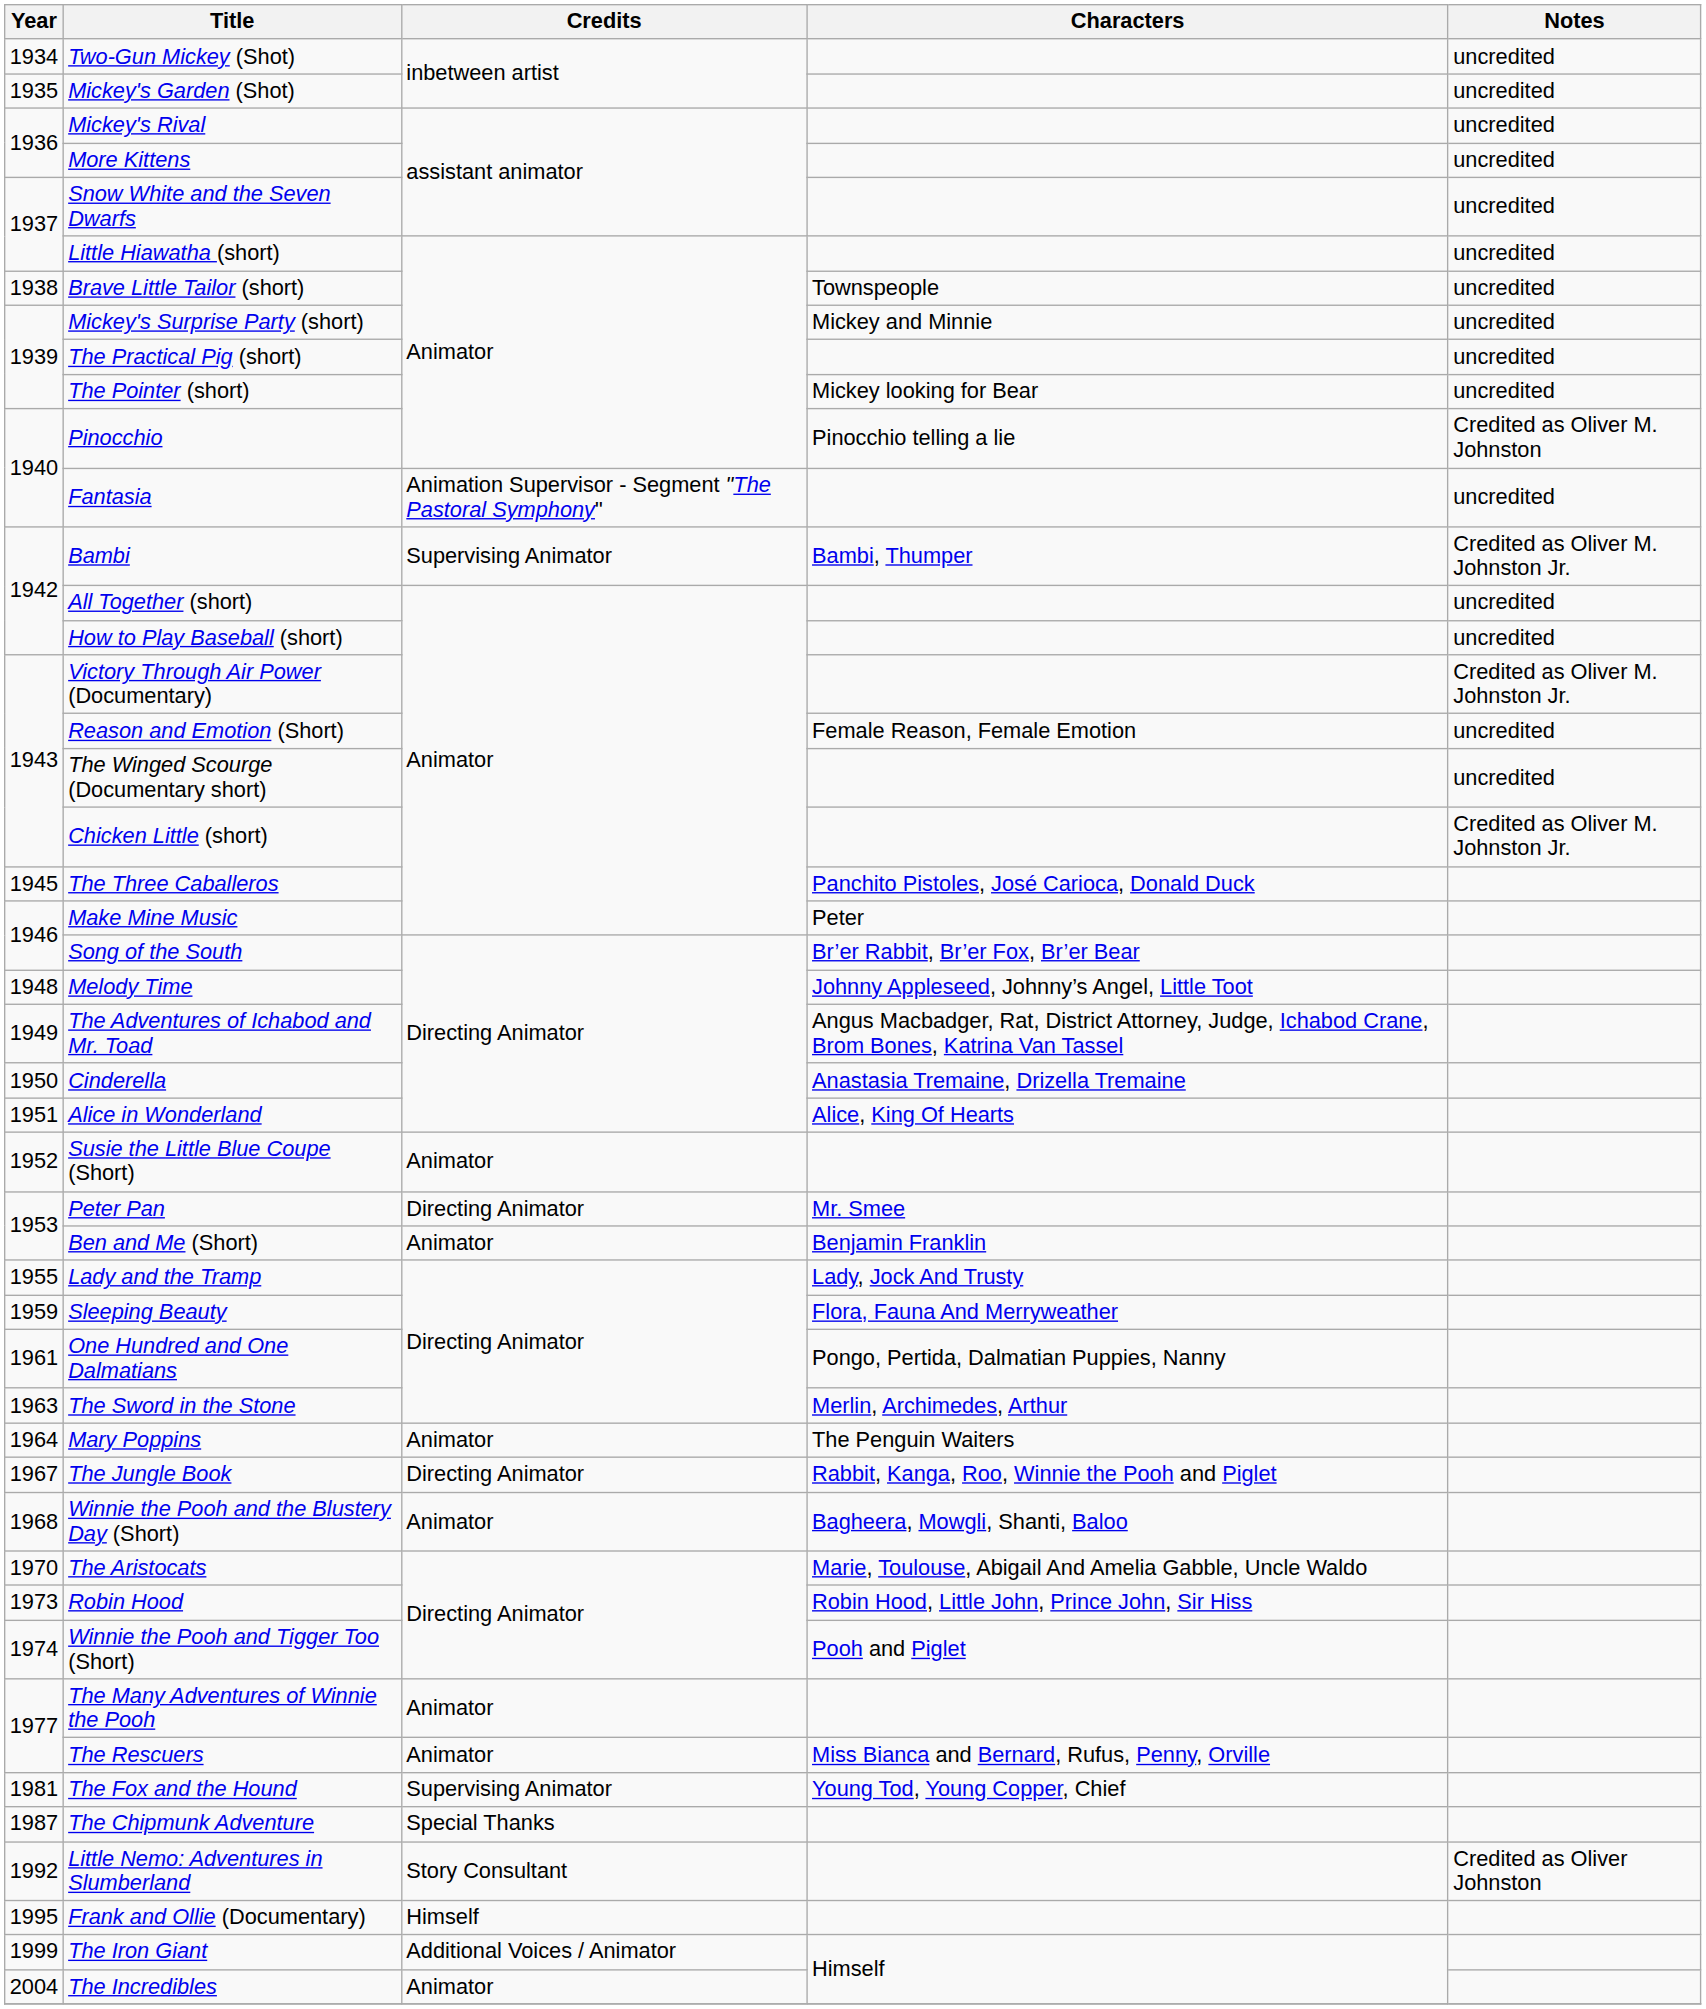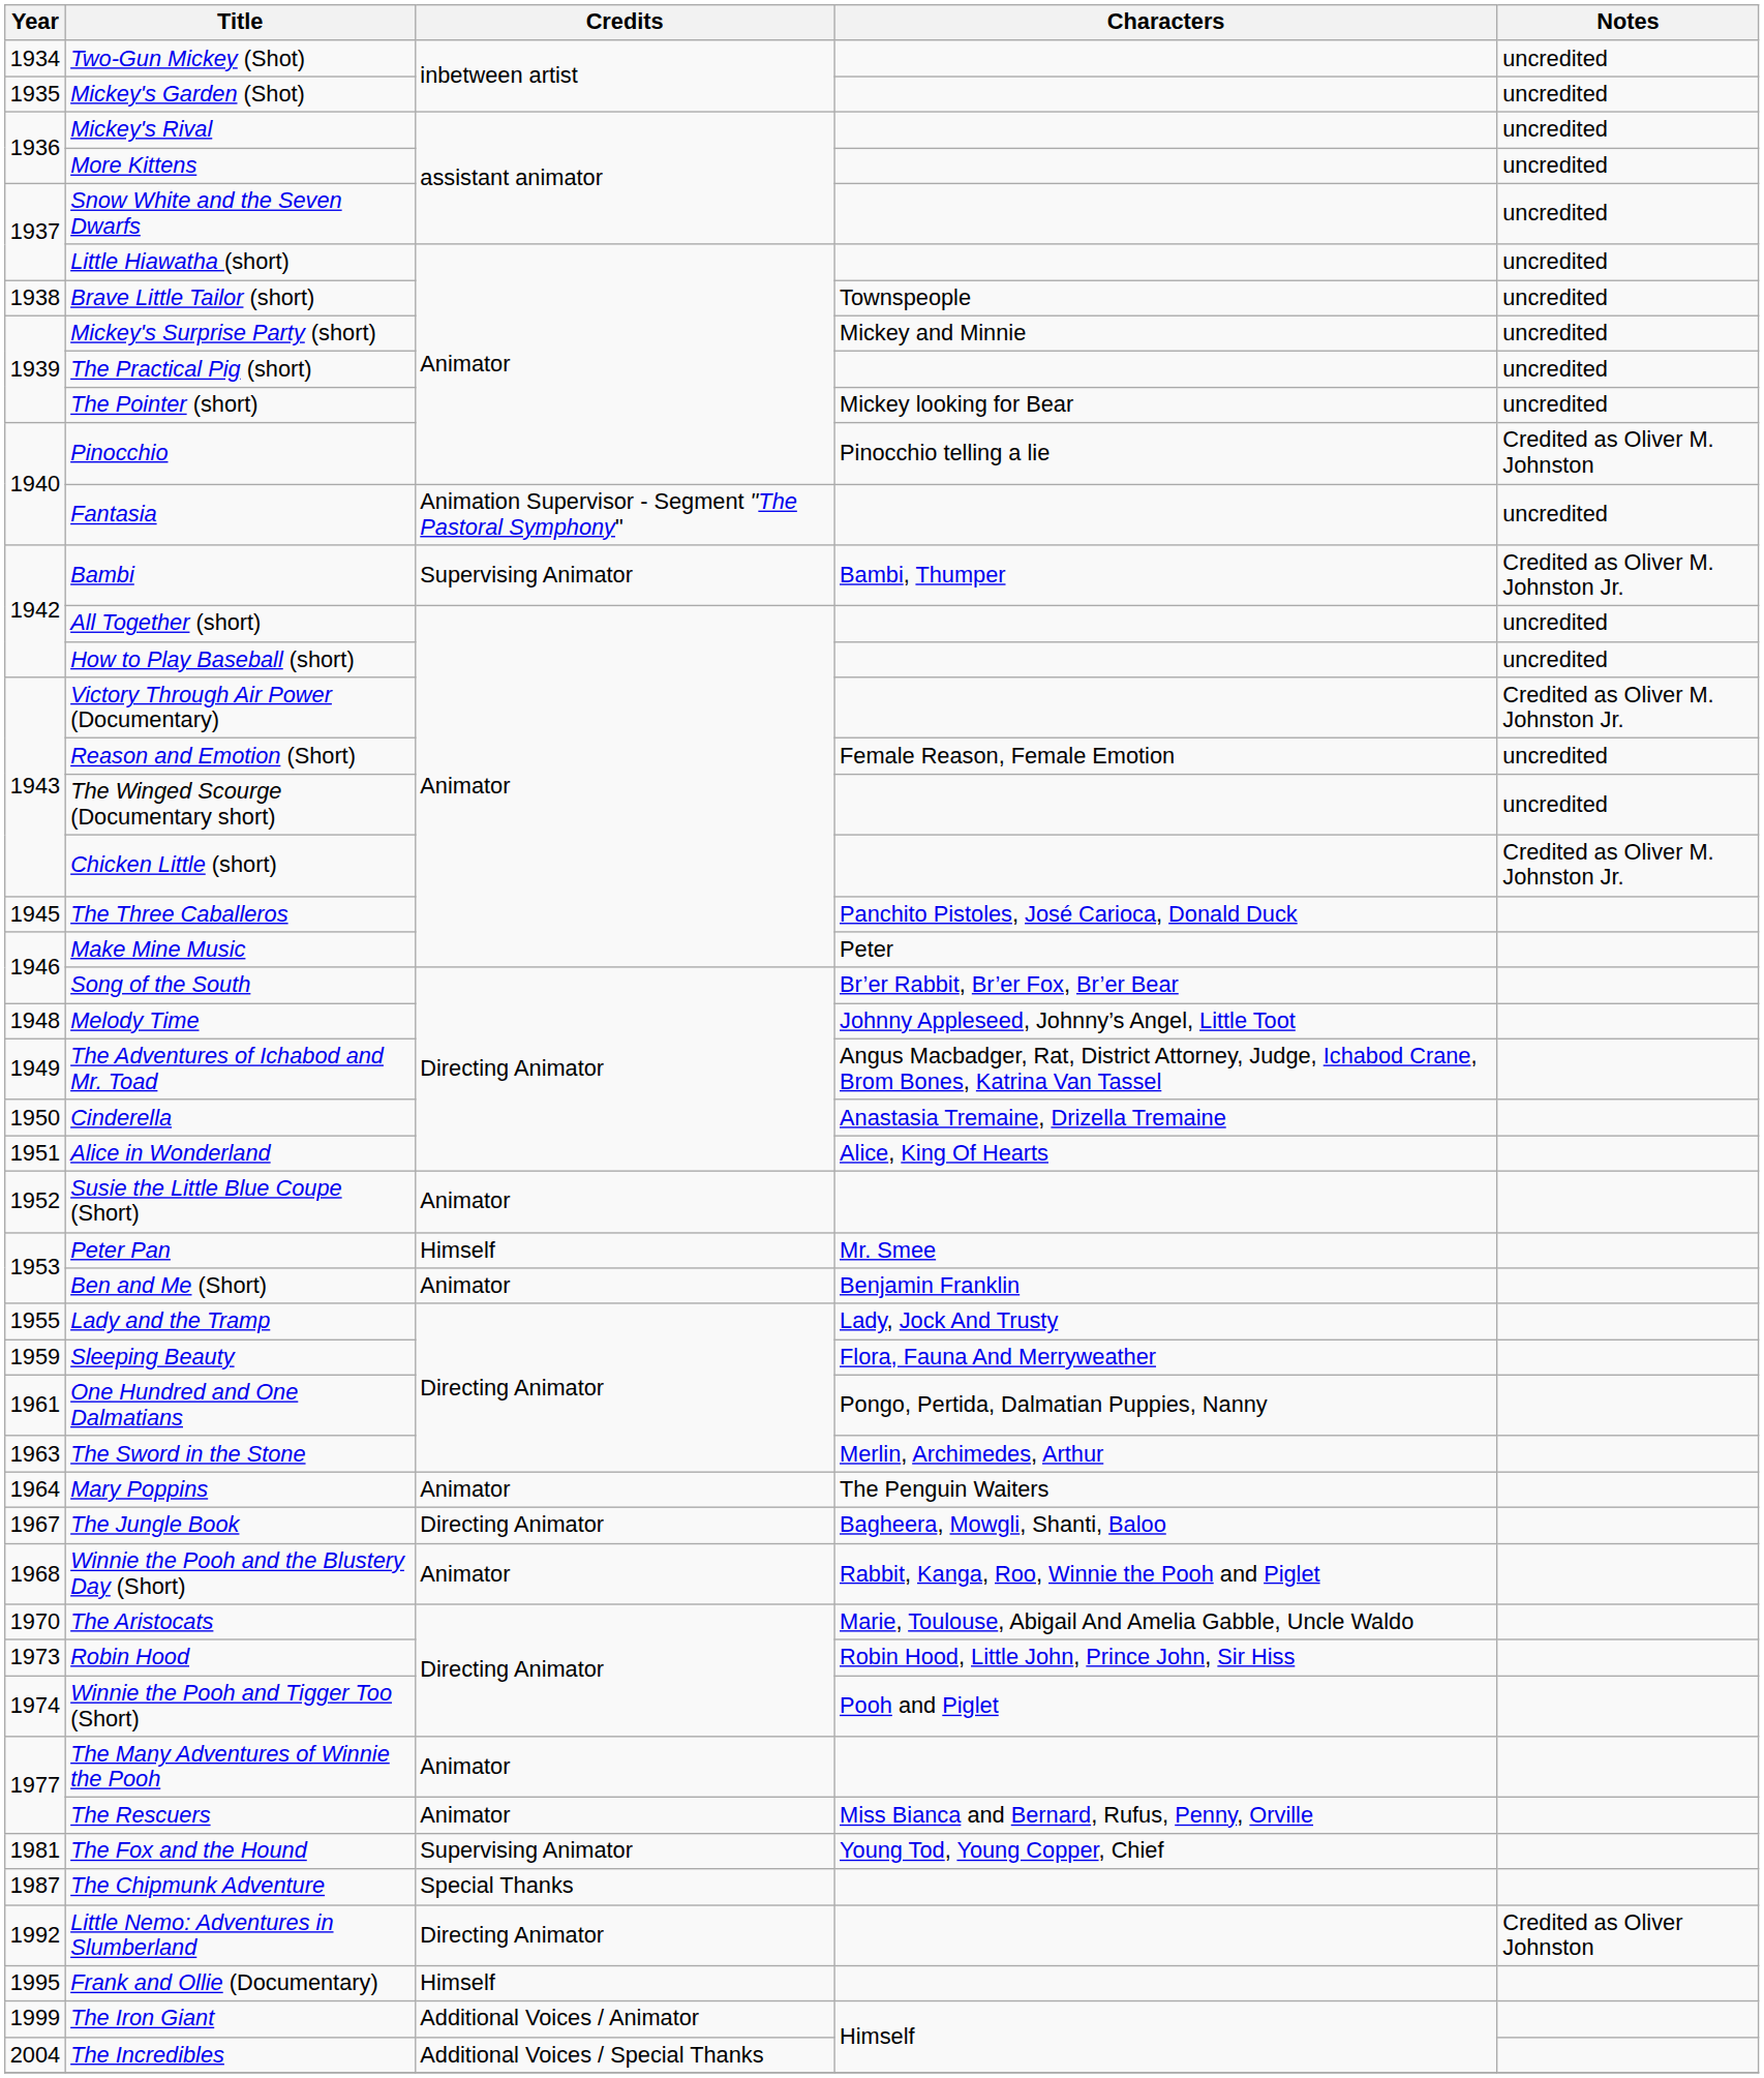 <table class="wikitable sortable">
 <tr>
 <th>Year</th>
 <th>Title</th>
 <th>Credits</th>
 <th>Characters</th>
 <th>Notes</th>
 </tr>
 <tr>
 <td>1934</td>
 <td><em><a href='#'>Two-Gun Mickey</a></em> (Shot)</td>
 <td rowspan="2">inbetween artist</td>
 <td></td>
 <td>uncredited</td>
 </tr>
 <tr>
 <td>1935</td>
 <td><em><a href='#'>Mickey's Garden</a></em> (Shot)</td>
 <td></td>
 <td>uncredited</td>
 </tr>
 <tr>
 <td rowspan="2">1936</td>
 <td><em><a href='#'>Mickey's Rival </a></em></td>
 <td rowspan="3">assistant animator</td>
 <td></td>
 <td>uncredited</td>
 </tr>
 <tr>
 <td><em><a href='#'>More Kittens</a></em></td>
 <td></td>
 <td>uncredited</td>
 </tr>
 <tr>
 <td rowspan="2">1937</td>
 <td><em><a href='#'>Snow White and the Seven Dwarfs</a></em></td>
 <td></td>
 <td>uncredited</td>
 </tr>
 <tr>
 <td><em><a href='#'>Little Hiawatha </a></em> (short)</td>
 <td rowspan="6">Animator</td>
 <td></td>
 <td>uncredited</td>
 </tr>
 <tr>
 <td>1938</td>
 <td><em><a href='#'>Brave Little Tailor</a></em> (short)</td>
 <td>Townspeople</td>
 <td>uncredited</td>
 </tr>
 <tr>
 <td rowspan="3">1939</td>
 <td><em><a href='#'>Mickey's Surprise Party</a></em> (short)</td>
 <td>Mickey and Minnie</td>
 <td>uncredited</td>
 </tr>
 <tr>
 <td><em><a href='#'>The Practical Pig</a></em> (short)</td>
 <td></td>
 <td>uncredited</td>
 </tr>
 <tr>
 <td><em><a href='#'>The Pointer</a></em> (short)</td>
 <td>Mickey looking for Bear</td>
 <td>uncredited</td>
 </tr>
 <tr>
 <td rowspan="2">1940</td>
 <td><em><a href='#'>Pinocchio</a></em></td>
 <td>Pinocchio telling a lie</td>
 <td>Credited as Oliver M. Johnston</td>
 </tr>
 <tr>
 <td><em><a href='#'>Fantasia</a></em></td>
 <td>Animation Supervisor - Segment <em>"<a href='#'>The Pastoral Symphony</a></em>"</td>
 <td></td>
 <td>uncredited</td>
 </tr>
 <tr>
 <td rowspan="3">1942</td>
 <td><em><a href='#'>Bambi</a></em></td>
 <td>Supervising Animator</td>
 <td><a href='#'>Bambi</a>, <a href='#'>Thumper</a></td>
 <td>Credited as Oliver M. Johnston Jr.</td>
 </tr>
 <tr>
 <td><em><a href='#'>All Together</a></em> (short)</td>
 <td rowspan="8">Animator</td>
 <td></td>
 <td>uncredited</td>
 </tr>
 <tr>
 <td><em><a href='#'>How to Play Baseball</a></em> (short)</td>
 <td></td>
 <td>uncredited</td>
 </tr>
 <tr>
 <td rowspan="4">1943</td>
 <td><em><a href='#'>Victory Through Air Power</a></em> (Documentary)</td>
 <td></td>
 <td>Credited as Oliver M. Johnston Jr.</td>
 </tr>
 <tr>
 <td><em><a href='#'>Reason and Emotion</a></em> (Short)</td>
 <td>Female Reason, Female Emotion</td>
 <td>uncredited</td>
 </tr>
 <tr>
 <td><em>The Winged Scourge</em> (Documentary short)</td>
 <td></td>
 <td>uncredited</td>
 </tr>
 <tr>
 <td><em><a href='#'>Chicken Little</a></em> (short)</td>
 <td></td>
 <td>Credited as Oliver M. Johnston Jr.</td>
 </tr>
 <tr>
 <td>1945</td>
 <td><em><a href='#'>The Three Caballeros</a></em></td>
 <td><a href='#'>Panchito Pistoles</a>, <a href='#'>José Carioca</a>, <a href='#'>Donald Duck</a></td>
 <td></td>
 </tr>
 <tr>
 <td rowspan="2">1946</td>
 <td><em><a href='#'>Make Mine Music</a></em></td>
 <td>Peter</td>
 <td></td>
 </tr>
 <tr>
 <td><em><a href='#'>Song of the South</a></em></td>
 <td rowspan="5">Directing Animator</td>
 <td><a href='#'>Br’er Rabbit</a>, <a href='#'>Br’er Fox</a>, <a href='#'>Br’er Bear</a></td>
 <td></td>
 </tr>
 <tr>
 <td>1948</td>
 <td><em><a href='#'>Melody Time</a></em></td>
 <td><a href='#'>Johnny Appleseed</a>, Johnny’s Angel, <a href='#'>Little Toot</a></td>
 <td></td>
 </tr>
 <tr>
 <td>1949</td>
 <td><em><a href='#'>The Adventures of Ichabod and Mr. Toad</a></em></td>
 <td>Angus Macbadger, Rat, District Attorney, Judge, <a href='#'>Ichabod Crane</a>, <a href='#'>Brom Bones</a>, <a href='#'>Katrina Van Tassel</a></td>
 <td></td>
 </tr>
 <tr>
 <td>1950</td>
 <td><em><a href='#'>Cinderella</a></em></td>
 <td><a href='#'>Anastasia Tremaine</a>, <a href='#'>Drizella Tremaine</a></td>
 <td></td>
 </tr>
 <tr>
 <td>1951</td>
 <td><em><a href='#'>Alice in Wonderland</a></em></td>
 <td><a href='#'>Alice</a>, <a href='#'>King Of Hearts</a></td>
 <td></td>
 </tr>
 <tr>
 <td>1952</td>
 <td><em><a href='#'>Susie the Little Blue Coupe</a></em> (Short)</td>
 <td>Animator</td>
 <td></td>
 <td></td>
 </tr>
 <tr>
 <td rowspan="2">1953</td>
 <td><em><a href='#'>Peter Pan</a></em></td>
-<td>Directing Animator</td>
+<td>Himself</td>
 <td><a href='#'>Mr. Smee</a></td>
 <td></td>
 </tr>
 <tr>
 <td><em><a href='#'>Ben and Me</a></em> (Short)</td>
 <td>Animator</td>
 <td><a href='#'>Benjamin Franklin</a></td>
 <td></td>
 </tr>
 <tr>
 <td>1955</td>
 <td><em><a href='#'>Lady and the Tramp</a></em></td>
 <td rowspan="4">Directing Animator</td>
 <td><a href='#'>Lady</a>, <a href='#'>Jock And Trusty</a></td>
 <td></td>
 </tr>
 <tr>
 <td>1959</td>
 <td><em><a href='#'>Sleeping Beauty</a></em></td>
 <td><a href='#'>Flora, Fauna And Merryweather</a></td>
 <td></td>
 </tr>
 <tr>
 <td>1961</td>
 <td><em><a href='#'>One Hundred and One Dalmatians</a></em></td>
 <td>Pongo, Pertida, Dalmatian Puppies, Nanny</td>
 <td></td>
 </tr>
 <tr>
 <td>1963</td>
 <td><em><a href='#'>The Sword in the Stone</a></em></td>
 <td><a href='#'>Merlin</a>, <a href='#'>Archimedes</a>, <a href='#'>Arthur</a></td>
 <td></td>
 </tr>
 <tr>
 <td>1964</td>
 <td><em><a href='#'>Mary Poppins</a></em></td>
 <td>Animator</td>
 <td>The Penguin Waiters</td>
 <td></td>
 </tr>
 <tr>
 <td>1967</td>
 <td><em><a href='#'>The Jungle Book</a></em></td>
 <td>Directing Animator</td>
-<td><a href='#'>Rabbit</a>, <a href='#'>Kanga</a>, <a href='#'>Roo</a>, <a href='#'>Winnie the Pooh</a> and <a href='#'>Piglet</a></td>
+<td><a href='#'>Bagheera</a>, <a href='#'>Mowgli</a>, Shanti, <a href='#'>Baloo</a></td>
 <td></td>
 </tr>
 <tr>
 <td>1968</td>
 <td><em><a href='#'>Winnie the Pooh and the Blustery Day</a></em> (Short)</td>
 <td>Animator</td>
-<td><a href='#'>Bagheera</a>, <a href='#'>Mowgli</a>, Shanti, <a href='#'>Baloo</a></td>
+<td><a href='#'>Rabbit</a>, <a href='#'>Kanga</a>, <a href='#'>Roo</a>, <a href='#'>Winnie the Pooh</a> and <a href='#'>Piglet</a></td>
 <td></td>
 </tr>
 <tr>
 <td>1970</td>
 <td><em><a href='#'>The Aristocats</a></em></td>
 <td rowspan="3">Directing Animator</td>
 <td><a href='#'>Marie</a>, <a href='#'>Toulouse</a>, Abigail And Amelia Gabble, Uncle Waldo</td>
 <td></td>
 </tr>
 <tr>
 <td>1973</td>
 <td><em><a href='#'>Robin Hood</a></em></td>
 <td><a href='#'>Robin Hood</a>, <a href='#'>Little John</a>, <a href='#'>Prince John</a>, <a href='#'>Sir Hiss</a></td>
 <td></td>
 </tr>
 <tr>
 <td>1974</td>
 <td><em><a href='#'>Winnie the Pooh and Tigger Too</a></em> (Short)</td>
 <td><a href='#'>Pooh</a> and <a href='#'>Piglet</a></td>
 <td></td>
 </tr>
 <tr>
 <td rowspan="2">1977</td>
 <td><em><a href='#'>The Many Adventures of Winnie the Pooh</a></em></td>
 <td>Animator</td>
 <td></td>
 <td></td>
 </tr>
 <tr>
 <td><em><a href='#'>The Rescuers</a></em></td>
 <td>Animator</td>
 <td><a href='#'>Miss Bianca</a> and <a href='#'>Bernard</a>, Rufus, <a href='#'>Penny</a>, <a href='#'>Orville</a></td>
 <td></td>
 </tr>
 <tr>
 <td>1981</td>
 <td><em><a href='#'>The Fox and the Hound</a></em></td>
 <td>Supervising Animator</td>
 <td><a href='#'>Young Tod</a>, <a href='#'>Young Copper</a>, Chief</td>
 <td></td>
 </tr>
 <tr>
 <td>1987</td>
 <td><em><a href='#'>The Chipmunk Adventure</a></em></td>
 <td>Special Thanks</td>
 <td></td>
 <td></td>
 </tr>
 <tr>
 <td>1992</td>
 <td><em><a href='#'>Little Nemo: Adventures in Slumberland</a></em></td>
-<td>Story Consultant</td>
+<td>Directing Animator</td>
 <td></td>
 <td>Credited as Oliver Johnston</td>
 </tr>
 <tr>
 <td>1995</td>
 <td><em><a href='#'>Frank and Ollie</a></em> (Documentary)</td>
 <td>Himself</td>
 <td></td>
 <td></td>
 </tr>
 <tr>
 <td>1999</td>
 <td><em><a href='#'>The Iron Giant</a></em></td>
 <td>Additional Voices / Animator</td>
 <td rowspan="2">Himself</td>
 <td></td>
 </tr>
 <tr>
 <td>2004</td>
 <td><em><a href='#'>The Incredibles</a></em></td>
-<td>Animator</td>
+<td>Additional Voices / Special Thanks</td>
 <td></td>
 </tr>
 <tr>
 </tr>
 </table>
